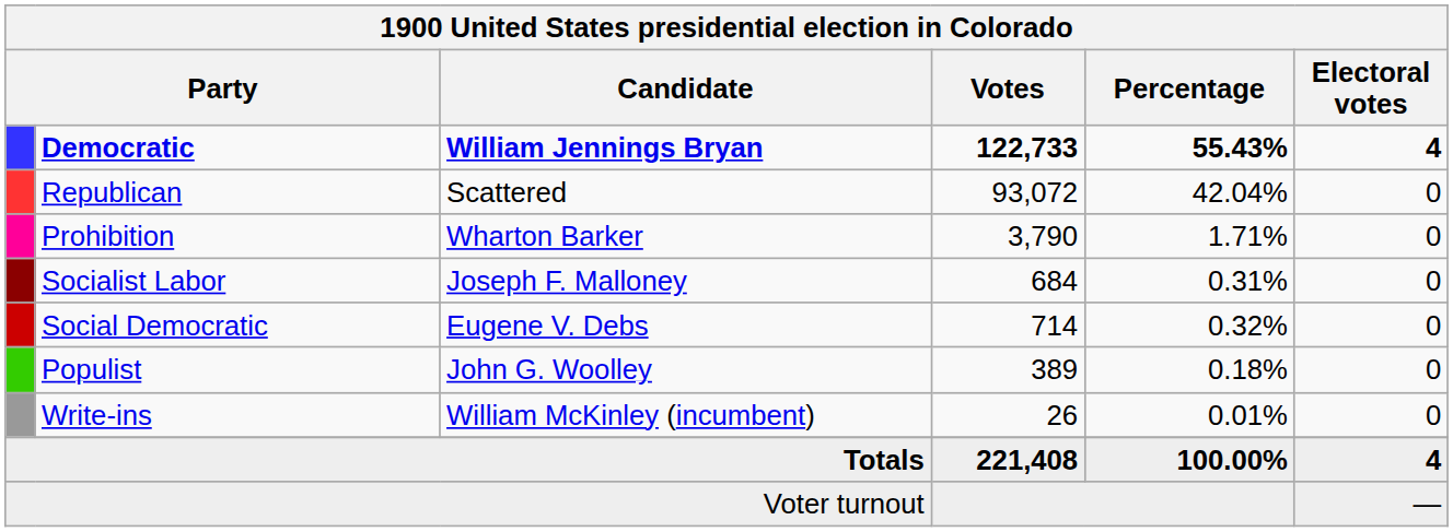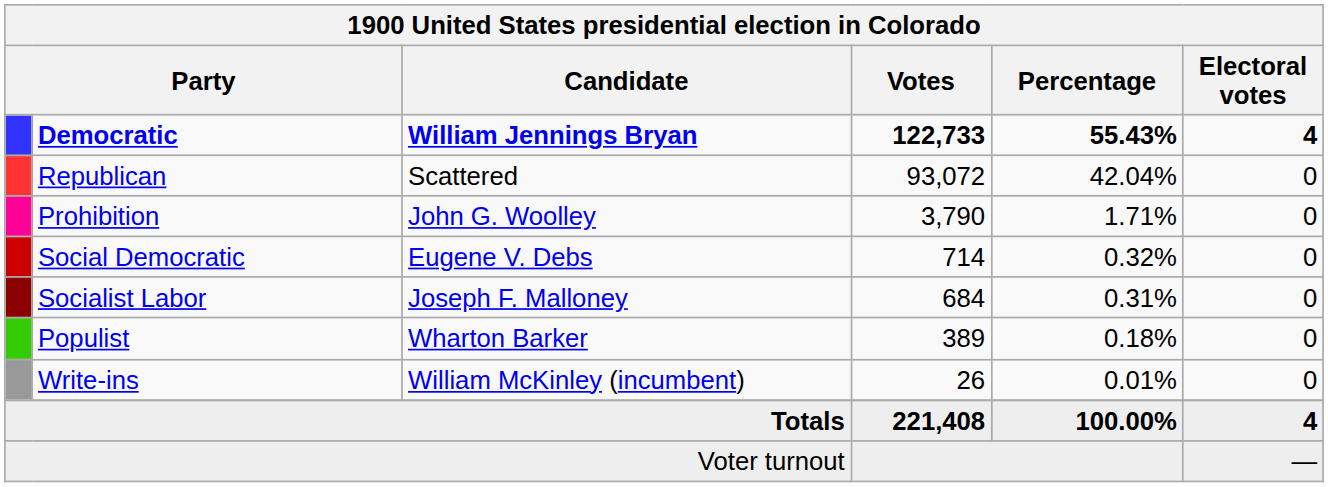 <table class="wikitable" style="font-size: 95%;">
 <tr>
 <th colspan="6">1900 United States presidential election in Colorado</th>
 </tr>
 <tr>
 <th colspan="2" style="width: 15em">Party</th>
 <th style="width: 17em">Candidate</th>
 <th style="width: 5em">Votes</th>
 <th style="width: 7em">Percentage</th>
 <th style="width: 5em">Electoral votes</th>
 </tr>
 <tr>
 <th style="background-color:#3333FF; width: 3px"></th>
 <td style="width: 130px"><strong><a href='#'>Democratic</a></strong></td>
 <td><strong><a href='#'>William Jennings Bryan</a></strong></td>
 <td align="right"><strong>122,733</strong></td>
 <td align="right"><strong>55.43%</strong></td>
 <td align="right"><strong>4</strong></td>
 </tr>
 <tr>
 <th style="background-color:#FF3333; width: 3px"></th>
 <td style="width: 130px"><a href='#'>Republican</a></td>
 <td>Scattered</td>
 <td align="right">93,072</td>
 <td align="right">42.04%</td>
 <td align="right">0</td>
 </tr>
 <tr>
 <th style="background-color:#f09; width: 3px"></th>
 <td style="width: 130px"><a href='#'>Prohibition</a></td>
-<td><a href='#'>Wharton Barker</a></td>
+<td><a href='#'>John G. Woolley</a></td>
 <td align="right">3,790</td>
 <td align="right">1.71%</td>
+<td align="right">0</td>
+</tr>
+<tr>
+<th style="background-color:#c00; width: 3px"></th>
+<td style="width: 130px"><a href='#'>Social Democratic</a></td>
+<td><a href='#'>Eugene V. Debs</a></td>
+<td align="right">714</td>
+<td align="right">0.32%</td>
 <td align="right">0</td>
 </tr>
 <tr>
 <th style="background-color:#8B0000; width: 3px"></th>
 <td style="width: 130px"><a href='#'>Socialist Labor</a></td>
 <td><a href='#'>Joseph F. Malloney</a></td>
 <td align="right">684</td>
 <td align="right">0.31%</td>
 <td align="right">0</td>
 </tr>
 <tr>
-<th style="background-color:#c00; width: 3px"></th>
-<td style="width: 130px"><a href='#'>Social Democratic</a></td>
-<td><a href='#'>Eugene V. Debs</a></td>
-<td align="right">714</td>
-<td align="right">0.32%</td>
-<td align="right">0</td>
-</tr>
-<tr>
 <th style="background-color:#3c0; width: 3px"></th>
 <td style="width: 130px"><a href='#'>Populist</a></td>
-<td><a href='#'>John G. Woolley</a></td>
+<td><a href='#'>Wharton Barker</a></td>
 <td align="right">389</td>
 <td align="right">0.18%</td>
 <td align="right">0</td>
 </tr>
 <tr>
 <th style="background-color:#999; width: 3px"></th>
 <td style="width: 130px"><a href='#'>Write-ins</a></td>
 <td><a href='#'>William McKinley</a> (<a href='#'>incumbent</a>)</td>
 <td align="right">26</td>
 <td align="right">0.01%</td>
 <td align="right">0</td>
 </tr>
 <tr>
 </tr>
 <tr bgcolor="#EEEEEE">
 <td colspan="3" align="right"><strong>Totals</strong></td>
 <td align="right"><strong>221,408</strong></td>
 <td align="right"><strong>100.00%</strong></td>
 <td align="right"><strong>4</strong></td>
 </tr>
 <tr bgcolor="#EEEEEE">
 <td colspan="3" align="right">Voter turnout</td>
 <td colspan="2" align="right"></td>
 <td align="right">—</td>
 </tr>
 </table>
